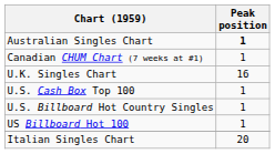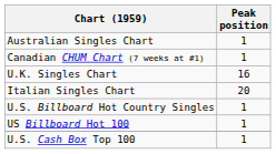 <table class="wikitable sortable">
 <tr>
 <th>Chart (1959)</th>
 <th>Peak<br>position</th>
 </tr>
 <tr>
 <td>Australian Singles Chart</td>
-<td style="text-align:center;"><strong>1</strong></td>
+<td style="text-align:center;">1</td>
 </tr>
 <tr>
 <td>Canadian <em><a href='#'>CHUM Chart</a></em><small> (7 weeks at #1)</small></td>
 <td style="text-align:center;">1</td>
 </tr>
 <tr>
 <td>U.K. Singles Chart</td>
 <td style="text-align:center;">16</td>
 </tr>
 <tr>
-<td>U.S. <a href='#'><em>Cash Box</em></a> Top 100</td>
-<td align="center">1</td>
+<td>Italian Singles Chart</td>
+<td style="text-align:center;">20</td>
 </tr>
 <tr>
 <td>U.S. <em>Billboard</em> Hot Country Singles</td>
 <td style="text-align:center;">1</td>
 </tr>
 <tr>
 <td align="left">US <a href='#'><em>Billboard</em> Hot 100</a></td>
 <td style="text-align:center;">1</td>
 </tr>
 <tr>
 </tr>
 <tr>
-<td>Italian Singles Chart</td>
-<td style="text-align:center;">20</td>
+<td>U.S. <a href='#'><em>Cash Box</em></a> Top 100</td>
+<td align="center">1</td>
 </tr>
 </table>
